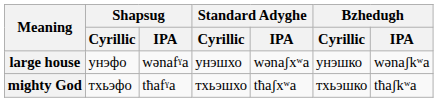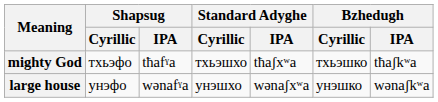 <table class="wikitable">
 <tr>
 <th rowspan="2">Meaning</th>
 <th colspan="2">Shapsug</th>
 <th colspan="2">Standard Adyghe</th>
 <th colspan="2">Bzhedugh</th>
 </tr>
 <tr>
 <th>Cyrillic</th>
 <th>IPA</th>
 <th>Cyrillic</th>
 <th>IPA</th>
 <th>Cyrillic</th>
 <th>IPA</th>
 </tr>
 <tr>
+<th>mighty God</th>
+<td>тхьэфo</td>
+<td>tħafˠa</td>
+<td>тхьэшхо</td>
+<td>tħaʃxʷa</td>
+<td>тхьэшко</td>
+<td>tħaʃkʷa</td>
+</tr>
+<tr>
 <th>large house</th>
 <td>унэфo</td>
 <td>wənafˠa</td>
 <td>унэшхо</td>
 <td>wənaʃxʷa</td>
 <td>унэшко</td>
 <td>wənaʃkʷa</td>
 </tr>
-<tr>
-<th>mighty God</th>
-<td>тхьэфo</td>
-<td>tħafˠa</td>
-<td>тхьэшхо</td>
-<td>tħaʃxʷa</td>
-<td>тхьэшко</td>
-<td>tħaʃkʷa</td>
-</tr>
 </table>
